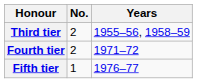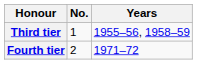 <table class="wikitable plainrowheaders">
 <tr>
 <th scope=col>Honour</th>
 <th scope=col>No.</th>
 <th scope=col>Years</th>
 </tr>
 <tr>
 <th scope=row><a href='#'>Third tier</a></th>
-<td>2</td>
+<td>1</td>
 <td><a href='#'>1955–56</a>, <a href='#'>1958–59</a></td>
 </tr>
 <tr>
 <th scope=row><a href='#'>Fourth tier</a></th>
 <td>2</td>
 <td><a href='#'>1971–72</a></td>
 </tr>
-<tr>
-<th scope=row><a href='#'>Fifth tier</a></th>
-<td>1</td>
-<td><a href='#'>1976–77</a></td>
-</tr>
 </table>
